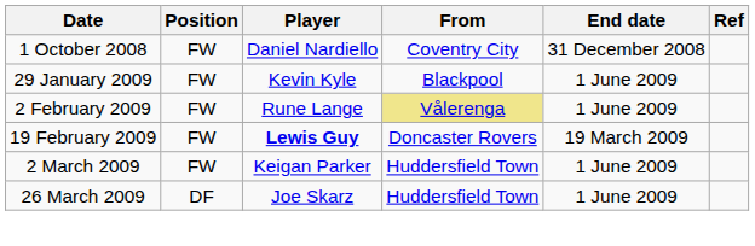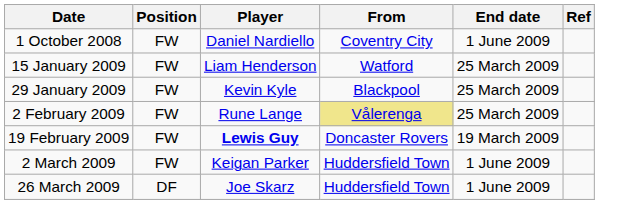 <table class="wikitable" style="font-size: 95%; text-align: center;">
 <tr>
 <th>Date</th>
 <th>Position</th>
 <th>Player</th>
 <th>From</th>
 <th>End date</th>
 <th>Ref</th>
 </tr>
 <tr>
 <td>1 October 2008</td>
 <td>FW</td>
 <td><a href='#'>Daniel Nardiello</a></td>
 <td><a href='#'>Coventry City</a></td>
-<td>31 December 2008</td>
+<td>1 June 2009</td>
+<td></td>
+</tr>
+<tr>
+<td>15 January 2009</td>
+<td>FW</td>
+<td><a href='#'>Liam Henderson</a></td>
+<td><a href='#'>Watford</a></td>
+<td>25 March 2009</td>
 <td></td>
 </tr>
 <tr>
 <td>29 January 2009</td>
 <td>FW</td>
 <td><a href='#'>Kevin Kyle</a></td>
 <td><a href='#'>Blackpool</a></td>
-<td>1 June 2009</td>
+<td>25 March 2009</td>
 <td></td>
 </tr>
 <tr>
 <td>2 February 2009</td>
 <td>FW</td>
 <td><a href='#'>Rune Lange</a></td>
 <td style="background: khaki;"><a href='#'>Vålerenga</a></td>
-<td>1 June 2009</td>
+<td>25 March 2009</td>
 <td></td>
 </tr>
 <tr>
 <td>19 February 2009</td>
 <td>FW</td>
 <td><strong><a href='#'>Lewis Guy</a></strong></td>
 <td><a href='#'>Doncaster Rovers</a></td>
 <td>19 March 2009</td>
 <td></td>
 </tr>
 <tr>
 <td>2 March 2009</td>
 <td>FW</td>
 <td><a href='#'>Keigan Parker</a></td>
 <td><a href='#'>Huddersfield Town</a></td>
 <td>1 June 2009</td>
 <td></td>
 </tr>
 <tr>
 <td>26 March 2009</td>
 <td>DF</td>
 <td><a href='#'>Joe Skarz</a></td>
 <td><a href='#'>Huddersfield Town</a></td>
 <td>1 June 2009</td>
 <td></td>
 </tr>
 </table>
